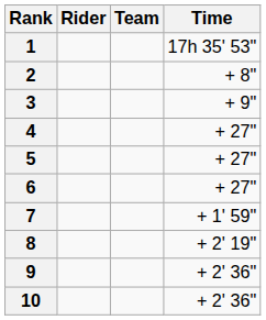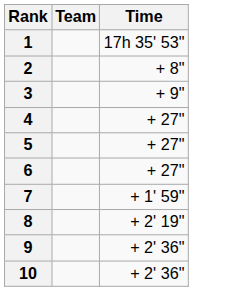 <table class="wikitable" margin-bottom:0;">
 <tr>
 <th scope="col">Rank</th>
-<th scope="col">Rider</th>
 <th scope="col">Team</th>
 <th scope="col">Time</th>
 </tr>
 <tr>
 <th scope="row">1</th>
-<td> </td>
 <td></td>
 <td align="right">17h 35' 53"</td>
 </tr>
 <tr>
 <th scope="row">2</th>
 <td></td>
-<td></td>
 <td align="right">+ 8"</td>
 </tr>
 <tr>
 <th scope="row">3</th>
-<td> </td>
 <td></td>
 <td align="right">+ 9"</td>
 </tr>
 <tr>
 <th scope="row">4</th>
 <td></td>
-<td></td>
 <td align="right">+ 27"</td>
 </tr>
 <tr>
 <th scope="row">5</th>
-<td></td>
 <td></td>
 <td align="right">+ 27"</td>
 </tr>
 <tr>
 <th scope="row">6</th>
 <td></td>
-<td></td>
 <td align="right">+ 27"</td>
 </tr>
 <tr>
 <th scope="row">7</th>
-<td></td>
 <td></td>
 <td align="right">+ 1' 59"</td>
 </tr>
 <tr>
 <th scope="row">8</th>
 <td></td>
-<td></td>
 <td align="right">+ 2' 19"</td>
 </tr>
 <tr>
 <th scope="row">9</th>
-<td></td>
 <td></td>
 <td align="right">+ 2' 36"</td>
 </tr>
 <tr>
 <th scope="row">10</th>
 <td></td>
-<td></td>
 <td align="right">+ 2' 36"</td>
 </tr>
 </table>
